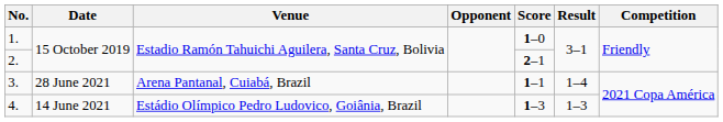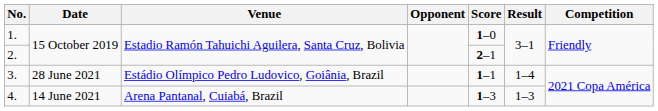 <table class="wikitable">
 <tr>
 <th>No.</th>
 <th>Date</th>
 <th>Venue</th>
 <th>Opponent</th>
 <th>Score</th>
 <th>Result</th>
 <th>Competition</th>
 </tr>
 <tr>
 <td>1.</td>
 <td rowspan="2">15 October 2019</td>
 <td rowspan="2"><a href='#'>Estadio Ramón Tahuichi Aguilera</a>, <a href='#'>Santa Cruz</a>, Bolivia</td>
 <td rowspan="2"></td>
 <td align=center><strong>1</strong>–0</td>
 <td rowspan="2" style="text-align:center">3–1</td>
 <td rowspan="2"><a href='#'>Friendly</a></td>
 </tr>
 <tr>
 <td>2.</td>
 <td align=center><strong>2</strong>–1</td>
 </tr>
 <tr>
 <td>3.</td>
 <td>28 June 2021</td>
-<td><a href='#'>Arena Pantanal</a>, <a href='#'>Cuiabá</a>, Brazil</td>
+<td><a href='#'>Estádio Olímpico Pedro Ludovico</a>, <a href='#'>Goiânia</a>, Brazil</td>
 <td></td>
 <td align=center><strong>1</strong>–1</td>
 <td align=center>1–4</td>
 <td rowspan=2><a href='#'>2021 Copa América</a></td>
 </tr>
 <tr>
 <td>4.</td>
 <td>14 June 2021</td>
-<td><a href='#'>Estádio Olímpico Pedro Ludovico</a>, <a href='#'>Goiânia</a>, Brazil</td>
+<td><a href='#'>Arena Pantanal</a>, <a href='#'>Cuiabá</a>, Brazil</td>
 <td></td>
 <td align=center><strong>1</strong>–3</td>
 <td align=center>1–3</td>
 </tr>
 </table>
